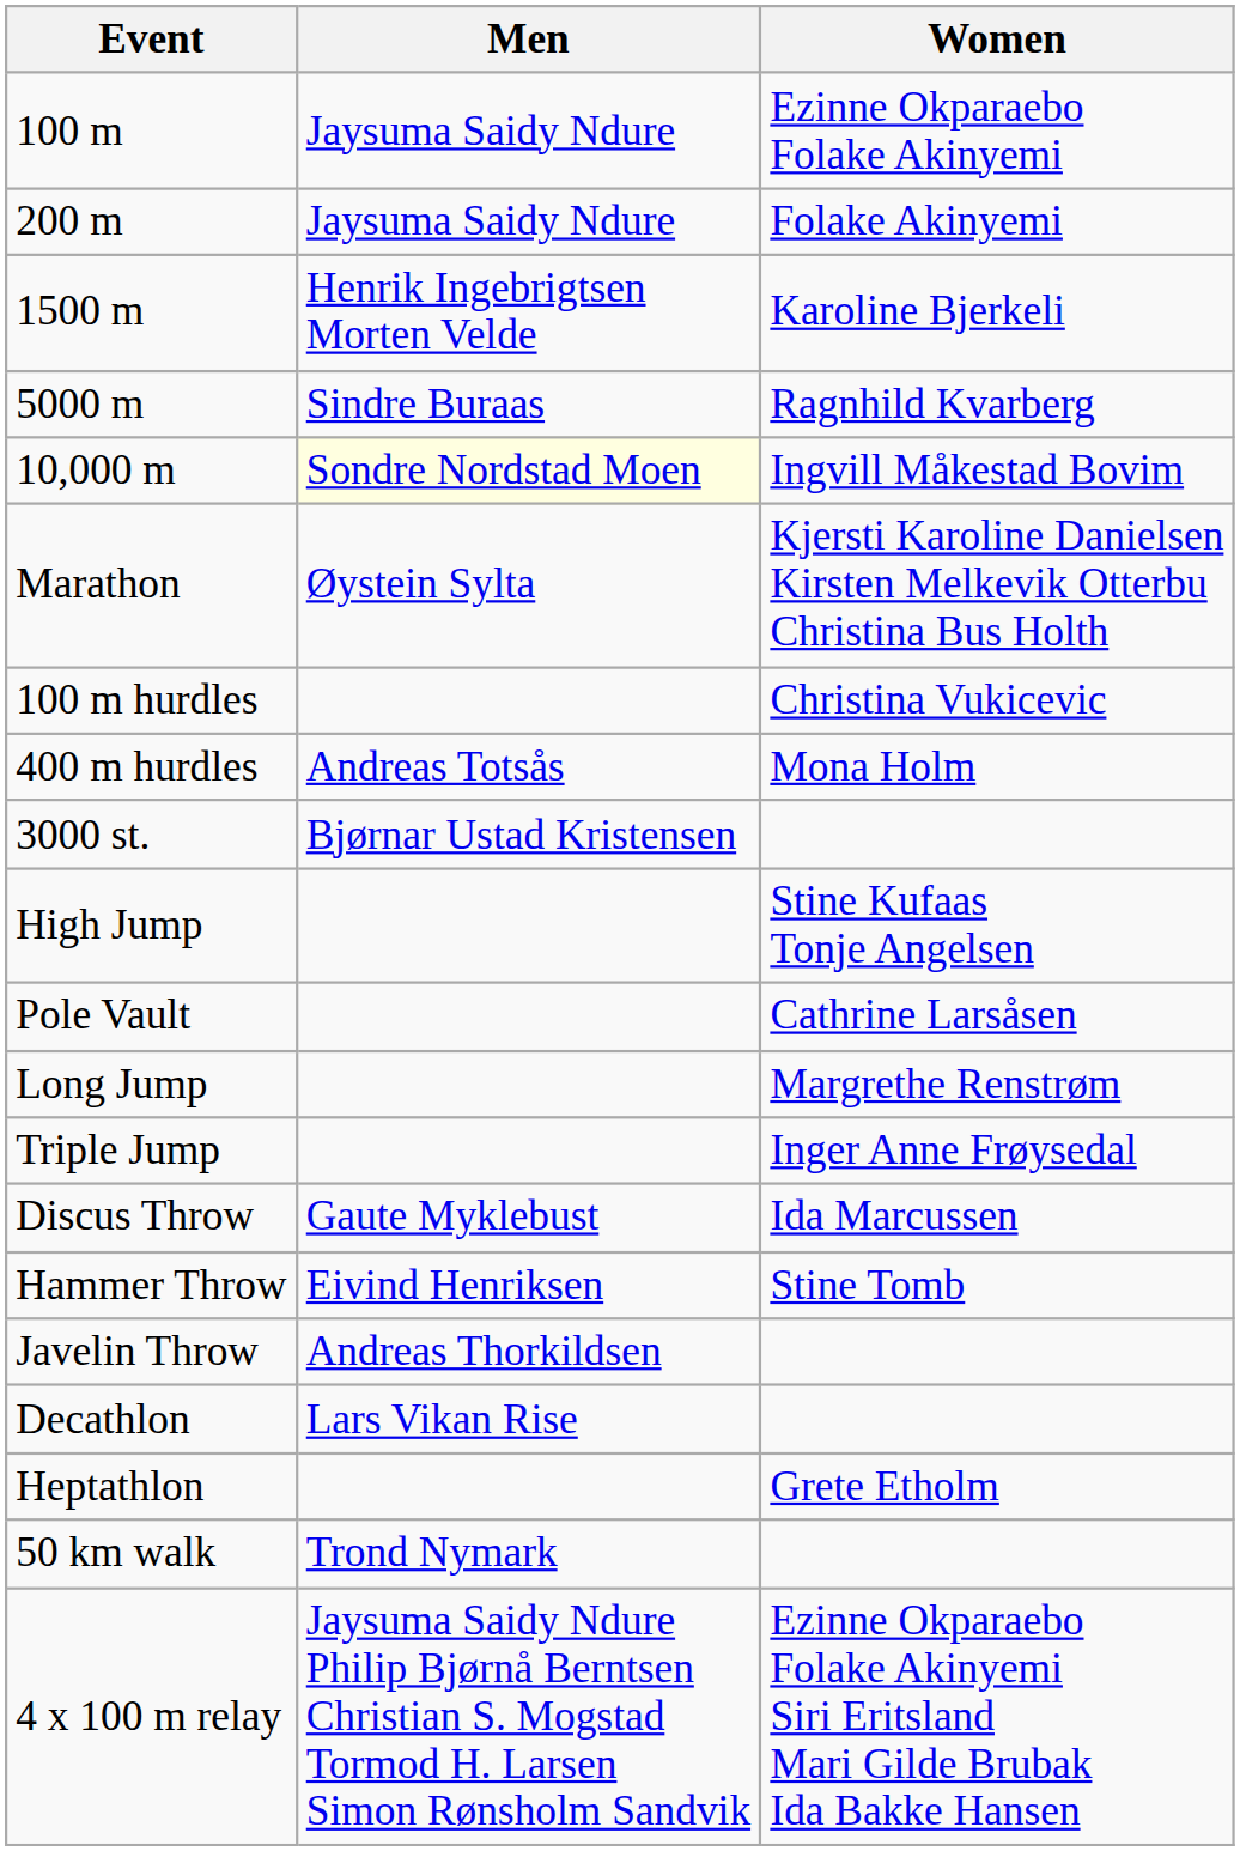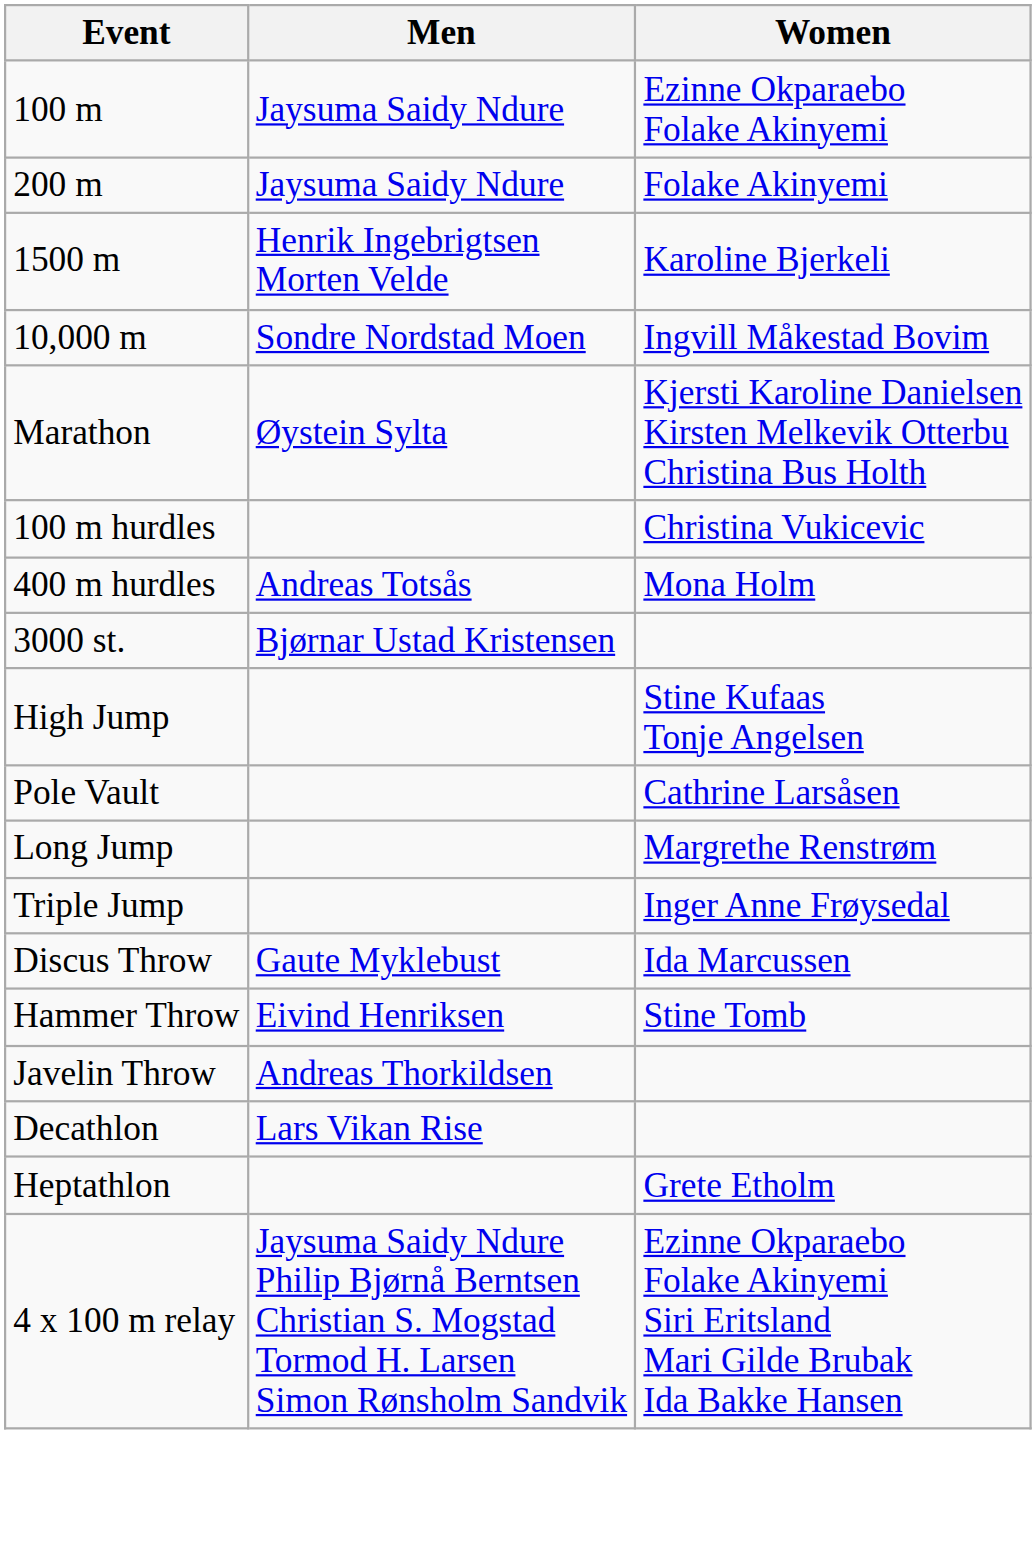 <table class=wikitable style="font-size:100%">
 <tr>
 <th>Event</th>
 <th>Men</th>
 <th>Women</th>
 </tr>
 <tr>
 <td>100 m</td>
 <td><a href='#'>Jaysuma Saidy Ndure</a></td>
 <td><a href='#'>Ezinne Okparaebo</a> <br> <a href='#'>Folake Akinyemi</a></td>
 </tr>
 <tr>
 <td>200 m</td>
 <td><a href='#'>Jaysuma Saidy Ndure</a></td>
 <td><a href='#'>Folake Akinyemi</a></td>
 </tr>
 <tr>
 <td>1500 m</td>
 <td><a href='#'>Henrik Ingebrigtsen</a> <br> <a href='#'>Morten Velde</a></td>
 <td><a href='#'>Karoline Bjerkeli</a></td>
 </tr>
 <tr>
-<td>5000 m</td>
-<td><a href='#'>Sindre Buraas</a></td>
-<td><a href='#'>Ragnhild Kvarberg</a></td>
-</tr>
-<tr>
 <td>10,000 m</td>
-<td style="background: lightyellow;"><a href='#'>Sondre Nordstad Moen</a></td>
+<td><a href='#'>Sondre Nordstad Moen</a></td>
 <td><a href='#'>Ingvill Måkestad Bovim</a></td>
 </tr>
 <tr>
 <td>Marathon</td>
 <td><a href='#'>Øystein Sylta</a></td>
 <td><a href='#'>Kjersti Karoline Danielsen</a> <br> <a href='#'>Kirsten Melkevik Otterbu</a> <br> <a href='#'>Christina Bus Holth</a></td>
 </tr>
 <tr>
 <td>100 m hurdles</td>
 <td></td>
 <td><a href='#'>Christina Vukicevic</a></td>
 </tr>
 <tr>
 <td>400 m hurdles</td>
 <td><a href='#'>Andreas Totsås</a></td>
 <td><a href='#'>Mona Holm</a></td>
 </tr>
 <tr>
 <td>3000 st.</td>
 <td><a href='#'>Bjørnar Ustad Kristensen</a></td>
 <td></td>
 </tr>
 <tr>
 <td>High Jump</td>
 <td></td>
 <td><a href='#'>Stine Kufaas</a> <br> <a href='#'>Tonje Angelsen</a></td>
 </tr>
 <tr>
 <td>Pole Vault</td>
 <td></td>
 <td><a href='#'>Cathrine Larsåsen</a></td>
 </tr>
 <tr>
 <td>Long Jump</td>
 <td></td>
 <td><a href='#'>Margrethe Renstrøm</a></td>
 </tr>
 <tr>
 <td>Triple Jump</td>
 <td></td>
 <td><a href='#'>Inger Anne Frøysedal</a></td>
 </tr>
 <tr>
 <td>Discus Throw</td>
 <td><a href='#'>Gaute Myklebust</a></td>
 <td><a href='#'>Ida Marcussen</a></td>
 </tr>
 <tr>
 <td>Hammer Throw</td>
 <td><a href='#'>Eivind Henriksen</a></td>
 <td><a href='#'>Stine Tomb</a></td>
 </tr>
 <tr>
 <td>Javelin Throw</td>
 <td><a href='#'>Andreas Thorkildsen</a></td>
 <td></td>
 </tr>
 <tr>
 <td>Decathlon</td>
 <td><a href='#'>Lars Vikan Rise</a></td>
 <td></td>
 </tr>
 <tr>
 <td>Heptathlon</td>
 <td></td>
 <td><a href='#'>Grete Etholm</a></td>
 </tr>
 <tr>
-<td>50 km walk</td>
-<td><a href='#'>Trond Nymark</a></td>
-<td></td>
-</tr>
-<tr>
 <td>4 x 100 m relay</td>
 <td><a href='#'>Jaysuma Saidy Ndure</a> <br> <a href='#'>Philip Bjørnå Berntsen</a> <br> <a href='#'>Christian S. Mogstad</a> <br> <a href='#'>Tormod H. Larsen</a> <br> <a href='#'>Simon Rønsholm Sandvik</a></td>
 <td><a href='#'>Ezinne Okparaebo</a> <br> <a href='#'>Folake Akinyemi</a> <br> <a href='#'>Siri Eritsland</a> <br> <a href='#'>Mari Gilde Brubak</a> <br> <a href='#'>Ida Bakke Hansen</a></td>
 </tr>
 </table>
